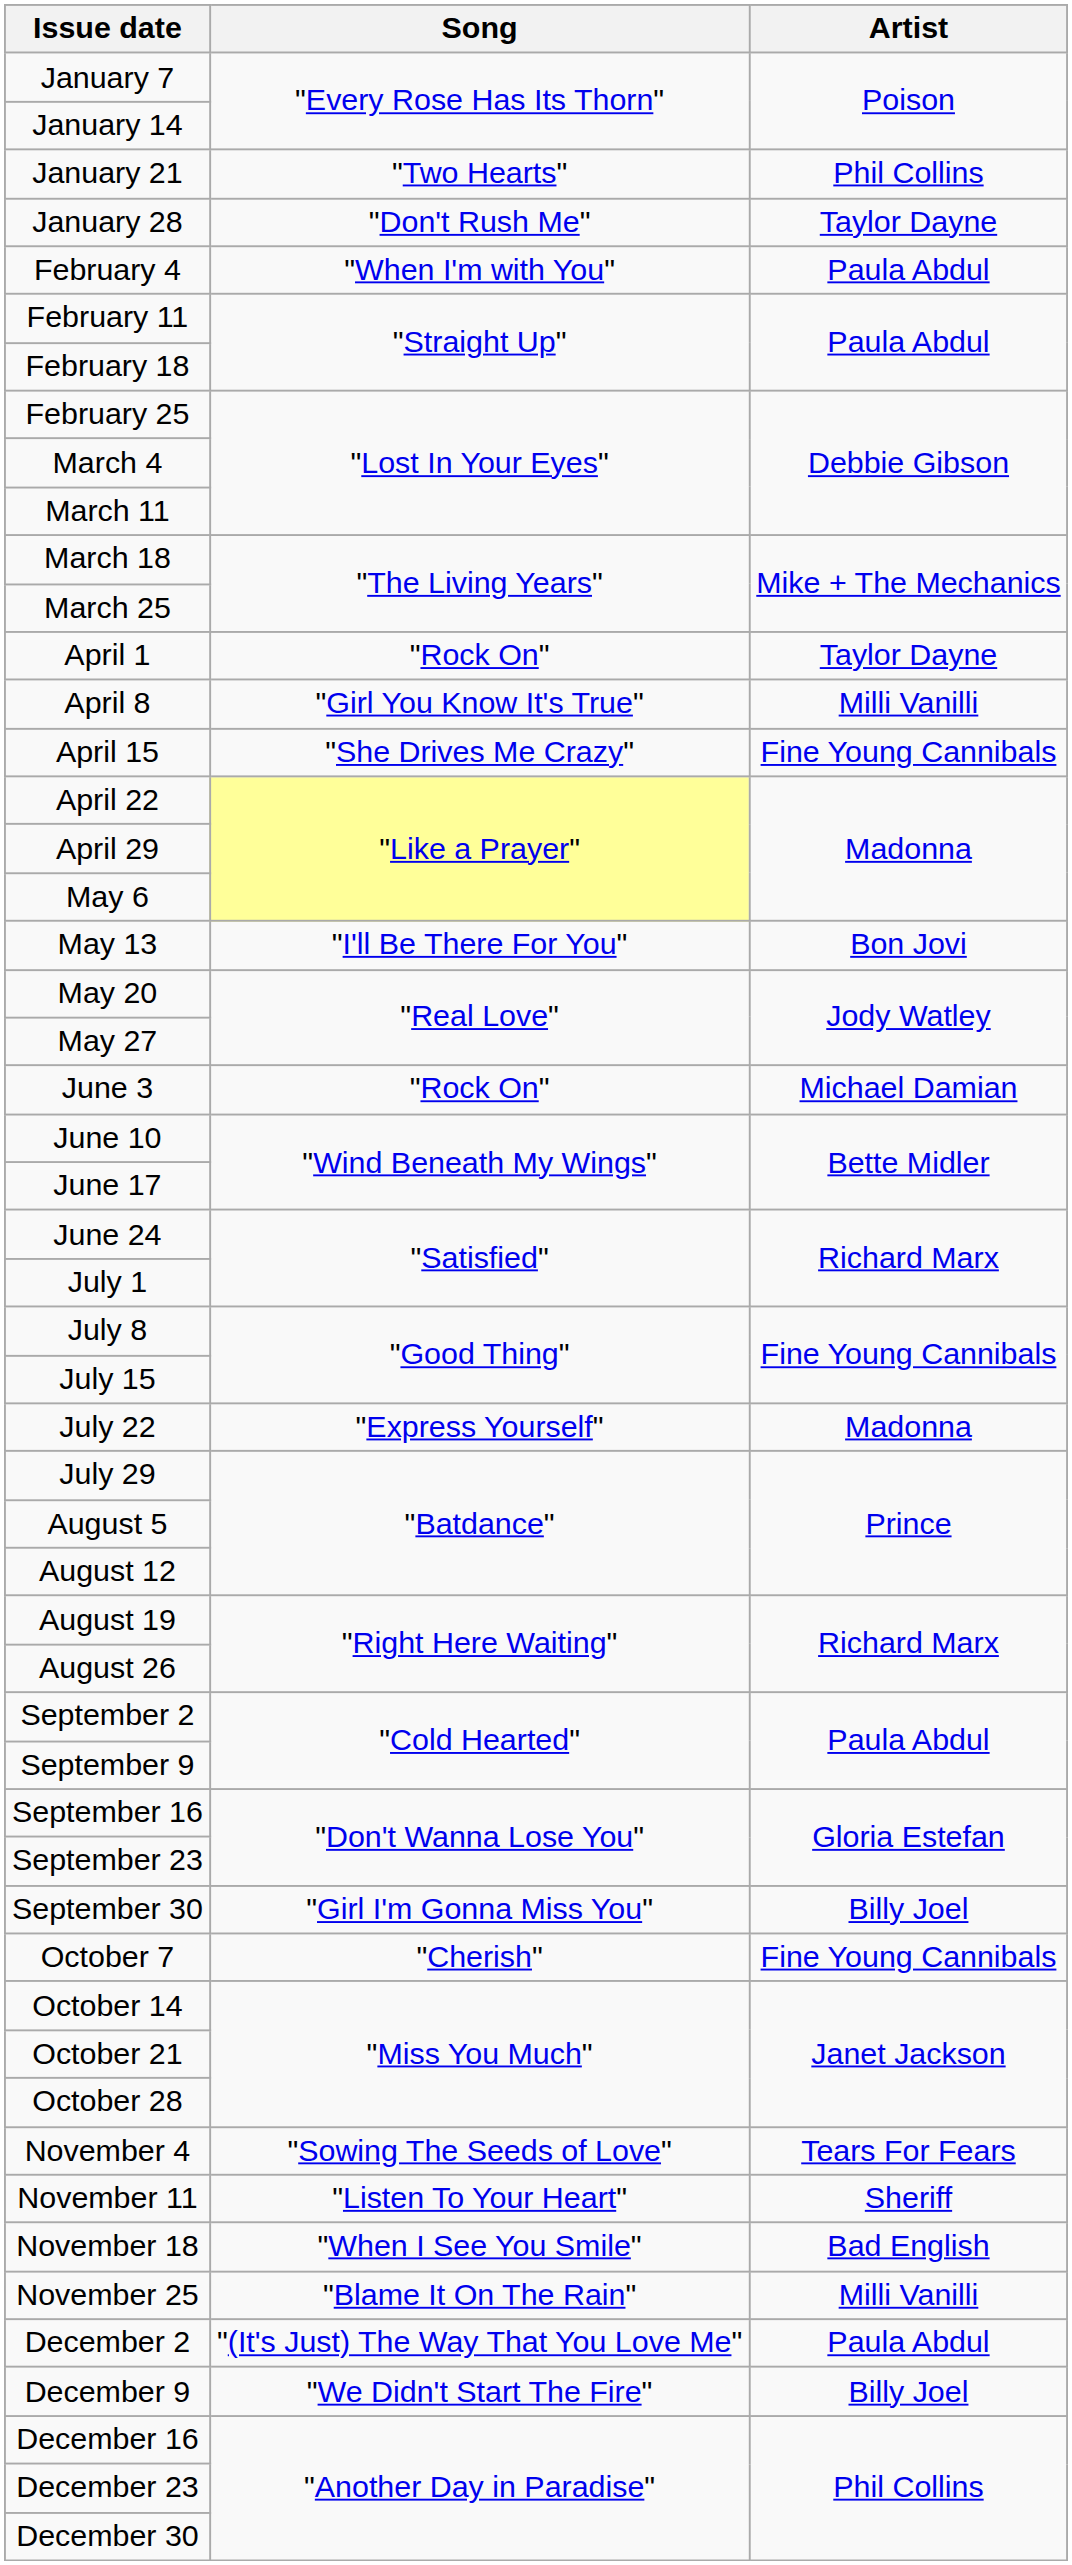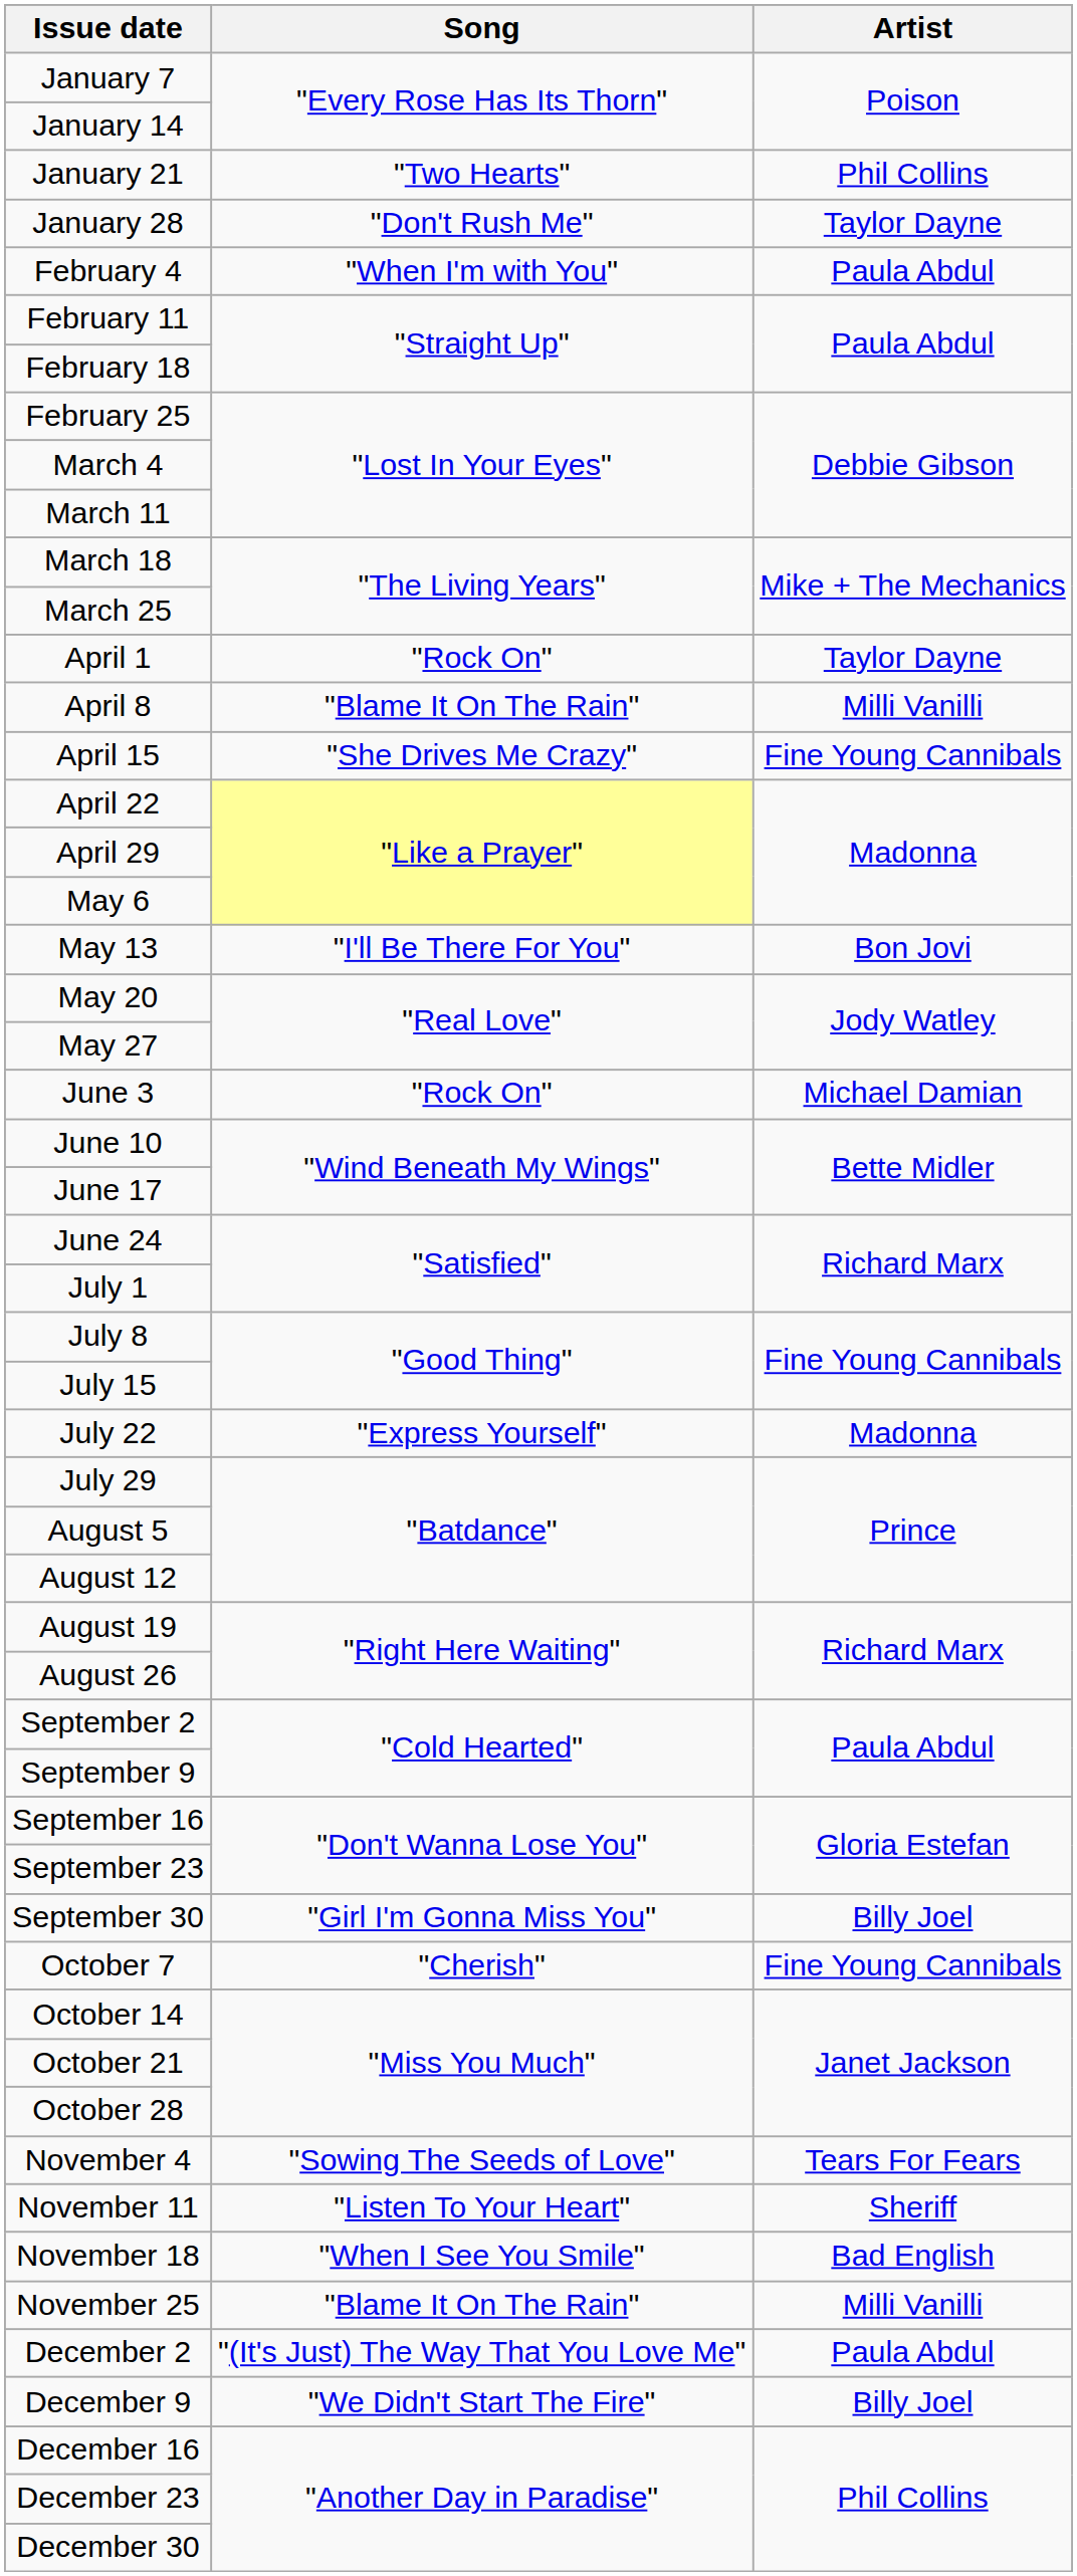 <table class="wikitable plainrowheaders" style="text-align: center">
 <tr>
 <th>Issue date</th>
 <th>Song</th>
 <th>Artist</th>
 </tr>
 <tr>
 <td>January 7</td>
 <td rowspan="2">"<a href='#'>Every Rose Has Its Thorn</a>"</td>
 <td rowspan="2"><a href='#'>Poison</a></td>
 </tr>
 <tr>
 <td>January 14</td>
 </tr>
 <tr>
 <td>January 21</td>
 <td>"<a href='#'>Two Hearts</a>"</td>
 <td><a href='#'>Phil Collins</a></td>
 </tr>
 <tr>
 <td>January 28</td>
 <td>"<a href='#'>Don't Rush Me</a>"</td>
 <td><a href='#'>Taylor Dayne</a></td>
 </tr>
 <tr>
 <td>February 4</td>
 <td>"<a href='#'>When I'm with You</a>"</td>
 <td><a href='#'>Paula Abdul</a></td>
 </tr>
 <tr>
 <td>February 11</td>
 <td rowspan="2">"<a href='#'>Straight Up</a>"</td>
 <td rowspan="2"><a href='#'>Paula Abdul</a></td>
 </tr>
 <tr>
 <td>February 18</td>
 </tr>
 <tr>
 <td>February 25</td>
 <td rowspan="3">"<a href='#'>Lost In Your Eyes</a>"</td>
 <td rowspan="3"><a href='#'>Debbie Gibson</a></td>
 </tr>
 <tr>
 <td>March 4</td>
 </tr>
 <tr>
 <td>March 11</td>
 </tr>
 <tr>
 <td>March 18</td>
 <td rowspan="2">"<a href='#'>The Living Years</a>"</td>
 <td rowspan="2"><a href='#'>Mike + The Mechanics</a></td>
 </tr>
 <tr>
 <td>March 25</td>
 </tr>
 <tr>
 <td>April 1</td>
 <td>"<a href='#'>Rock On</a>"</td>
 <td><a href='#'>Taylor Dayne</a></td>
 </tr>
 <tr>
 <td>April 8</td>
-<td>"<a href='#'>Girl You Know It's True</a>"</td>
+<td>"<a href='#'>Blame It On The Rain</a>"</td>
 <td><a href='#'>Milli Vanilli</a></td>
 </tr>
 <tr>
 <td>April 15</td>
 <td>"<a href='#'>She Drives Me Crazy</a>"</td>
 <td><a href='#'>Fine Young Cannibals</a></td>
 </tr>
 <tr>
 <td>April 22</td>
 <td bgcolor=#FFFF99 rowspan="3">"<a href='#'>Like a Prayer</a>" </td>
 <td rowspan="3"><a href='#'>Madonna</a></td>
 </tr>
 <tr>
 <td>April 29</td>
 </tr>
 <tr>
 <td>May 6</td>
 </tr>
 <tr>
 <td>May 13</td>
 <td>"<a href='#'>I'll Be There For You</a>"</td>
 <td><a href='#'>Bon Jovi</a></td>
 </tr>
 <tr>
 <td>May 20</td>
 <td rowspan="2">"<a href='#'>Real Love</a>"</td>
 <td rowspan="2"><a href='#'>Jody Watley</a></td>
 </tr>
 <tr>
 <td>May 27</td>
 </tr>
 <tr>
 <td>June 3</td>
 <td>"<a href='#'>Rock On</a>"</td>
 <td><a href='#'>Michael Damian</a></td>
 </tr>
 <tr>
 <td>June 10</td>
 <td rowspan="2">"<a href='#'>Wind Beneath My Wings</a>"</td>
 <td rowspan="2"><a href='#'>Bette Midler</a></td>
 </tr>
 <tr>
 <td>June 17</td>
 </tr>
 <tr>
 <td>June 24</td>
 <td rowspan="2">"<a href='#'>Satisfied</a>"</td>
 <td rowspan="2"><a href='#'>Richard Marx</a></td>
 </tr>
 <tr>
 <td>July 1</td>
 </tr>
 <tr>
 <td>July 8</td>
 <td rowspan="2">"<a href='#'>Good Thing</a>"</td>
 <td rowspan="2"><a href='#'>Fine Young Cannibals</a></td>
 </tr>
 <tr>
 <td>July 15</td>
 </tr>
 <tr>
 <td>July 22</td>
 <td>"<a href='#'>Express Yourself</a>"</td>
 <td><a href='#'>Madonna</a></td>
 </tr>
 <tr>
 <td>July 29</td>
 <td rowspan="3">"<a href='#'>Batdance</a>"</td>
 <td rowspan="3"><a href='#'>Prince</a></td>
 </tr>
 <tr>
 <td>August 5</td>
 </tr>
 <tr>
 <td>August 12</td>
 </tr>
 <tr>
 <td>August 19</td>
 <td rowspan="2">"<a href='#'>Right Here Waiting</a>"</td>
 <td rowspan="2"><a href='#'>Richard Marx</a></td>
 </tr>
 <tr>
 <td>August 26</td>
 </tr>
 <tr>
 <td>September 2</td>
 <td rowspan="2">"<a href='#'>Cold Hearted</a>"</td>
 <td rowspan="2"><a href='#'>Paula Abdul</a></td>
 </tr>
 <tr>
 <td>September 9</td>
 </tr>
 <tr>
 <td>September 16</td>
 <td rowspan="2">"<a href='#'>Don't Wanna Lose You</a>"</td>
 <td rowspan="2"><a href='#'>Gloria Estefan</a></td>
 </tr>
 <tr>
 <td>September 23</td>
 </tr>
 <tr>
 <td>September 30</td>
 <td>"<a href='#'>Girl I'm Gonna Miss You</a>"</td>
 <td><a href='#'>Billy Joel</a></td>
 </tr>
 <tr>
 <td>October 7</td>
 <td>"<a href='#'>Cherish</a>"</td>
 <td><a href='#'>Fine Young Cannibals</a></td>
 </tr>
 <tr>
 <td>October 14</td>
 <td rowspan="3">"<a href='#'>Miss You Much</a>"</td>
 <td rowspan="3"><a href='#'>Janet Jackson</a></td>
 </tr>
 <tr>
 <td>October 21</td>
 </tr>
 <tr>
 <td>October 28</td>
 </tr>
 <tr>
 <td>November 4</td>
 <td>"<a href='#'>Sowing The Seeds of Love</a>"</td>
 <td><a href='#'>Tears For Fears</a></td>
 </tr>
 <tr>
 <td>November 11</td>
 <td>"<a href='#'>Listen To Your Heart</a>"</td>
 <td><a href='#'>Sheriff</a></td>
 </tr>
 <tr>
 <td>November 18</td>
 <td>"<a href='#'>When I See You Smile</a>"</td>
 <td><a href='#'>Bad English</a></td>
 </tr>
 <tr>
 <td>November 25</td>
 <td>"<a href='#'>Blame It On The Rain</a>"</td>
 <td><a href='#'>Milli Vanilli</a></td>
 </tr>
 <tr>
 <td>December 2</td>
 <td>"<a href='#'>(It's Just) The Way That You Love Me</a>"</td>
 <td><a href='#'>Paula Abdul</a></td>
 </tr>
 <tr>
 <td>December 9</td>
 <td>"<a href='#'>We Didn't Start The Fire</a>"</td>
 <td><a href='#'>Billy Joel</a></td>
 </tr>
 <tr>
 <td>December 16</td>
 <td rowspan="3">"<a href='#'>Another Day in Paradise</a>"</td>
 <td rowspan="3"><a href='#'>Phil Collins</a></td>
 </tr>
 <tr>
 <td>December 23</td>
 </tr>
 <tr>
 <td>December 30</td>
 </tr>
 </table>
